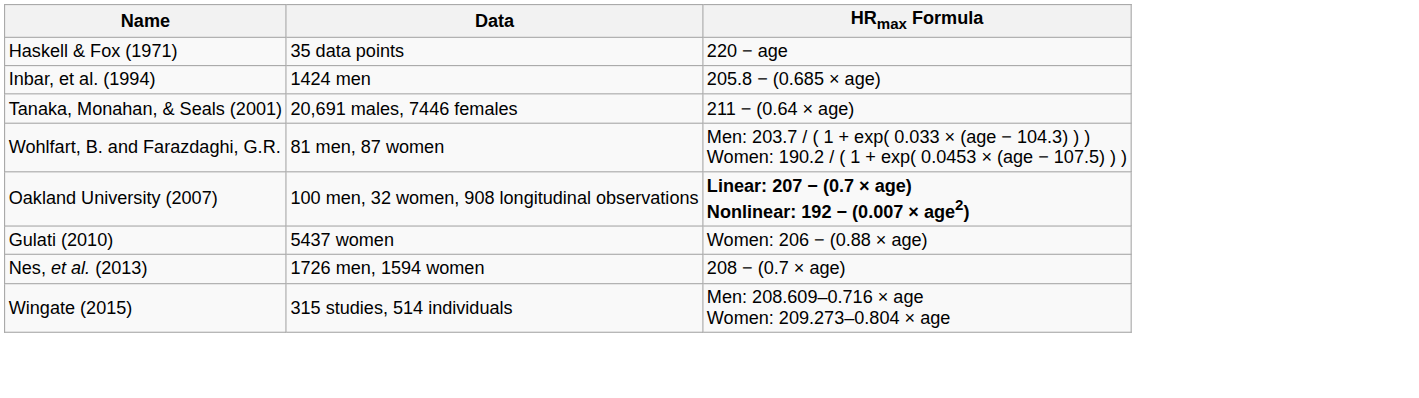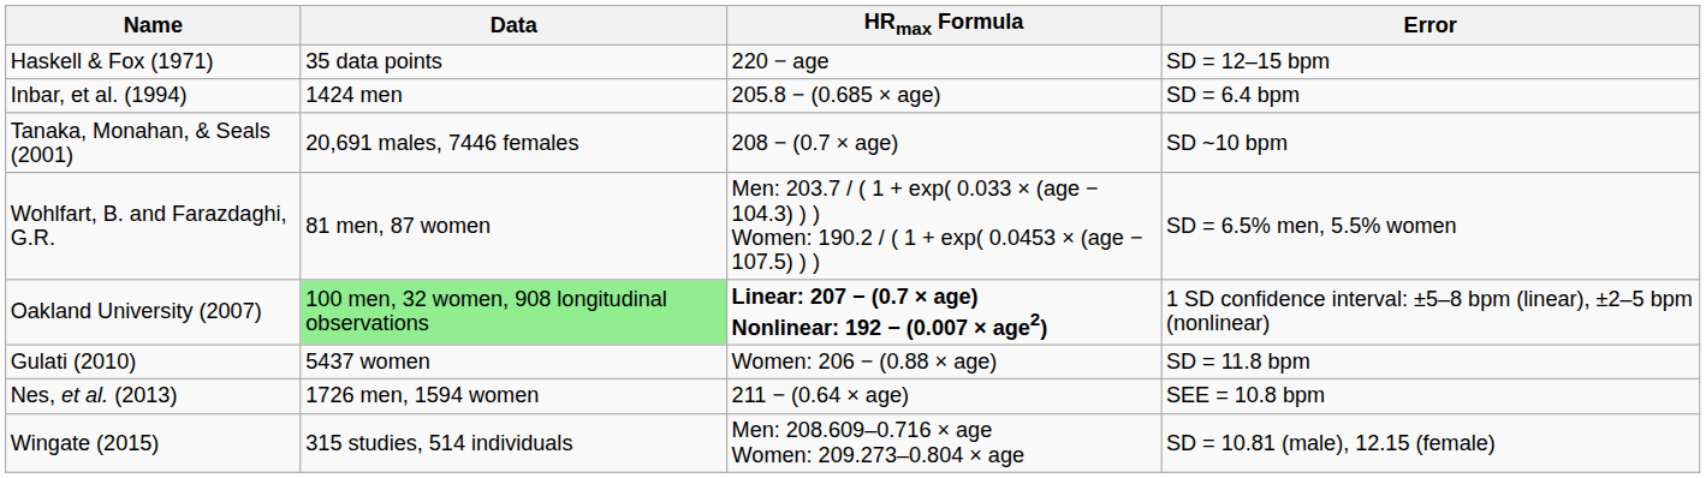 <table class="wikitable">
 <tr>
 <th>Name</th>
 <th>Data</th>
 <th>HR<sub>max</sub> Formula</th>
+<th>Error</th>
 </tr>
 <tr>
 <td>Haskell & Fox (1971)</td>
 <td>35 data points</td>
 <td>220 − age</td>
+<td>SD = 12–15 bpm</td>
 </tr>
 <tr>
 <td>Inbar, et al. (1994)</td>
 <td>1424 men</td>
 <td>205.8 − (0.685 × age)</td>
+<td>SD = 6.4 bpm</td>
 </tr>
 <tr>
 <td>Tanaka, Monahan, & Seals (2001)</td>
 <td>20,691 males, 7446 females</td>
-<td>211 − (0.64 × age)</td>
+<td>208 − (0.7 × age)</td>
+<td>SD ~10 bpm</td>
 </tr>
 <tr>
 <td>Wohlfart, B. and Farazdaghi, G.R.</td>
 <td>81 men, 87 women</td>
 <td>Men: 203.7 / ( 1 + exp( 0.033 × (age − 104.3) ) )<br> Women: 190.2 / ( 1 + exp( 0.0453 × (age − 107.5) ) )</td>
+<td>SD = 6.5% men, 5.5% women</td>
 </tr>
 <tr>
 <td>Oakland University (2007)</td>
-<td>100 men, 32 women, 908 longitudinal observations</td>
+<td style="background: lightgreen;">100 men, 32 women, 908 longitudinal observations</td>
 <td><strong>Linear: 207 − (0.7 × age)<br>Nonlinear: 192 − (0.007 × age<sup>2</sup>)</strong></td>
+<td>1 SD confidence interval: ±5–8 bpm (linear), ±2–5 bpm (nonlinear)</td>
 </tr>
 <tr>
 <td>Gulati (2010)</td>
 <td>5437 women</td>
 <td>Women: 206 − (0.88 × age)</td>
+<td>SD = 11.8 bpm</td>
 </tr>
 <tr>
 <td>Nes, <em>et al.</em> (2013)</td>
 <td>1726 men, 1594 women</td>
-<td>208 − (0.7 × age)</td>
+<td>211 − (0.64 × age)</td>
+<td>SEE = 10.8 bpm</td>
 </tr>
 <tr>
 <td>Wingate (2015)</td>
 <td>315 studies, 514 individuals</td>
 <td>Men: 208.609–0.716 × age<br>Women: 209.273–0.804 × age</td>
+<td>SD = 10.81 (male), 12.15 (female)</td>
 </tr>
 </table>
